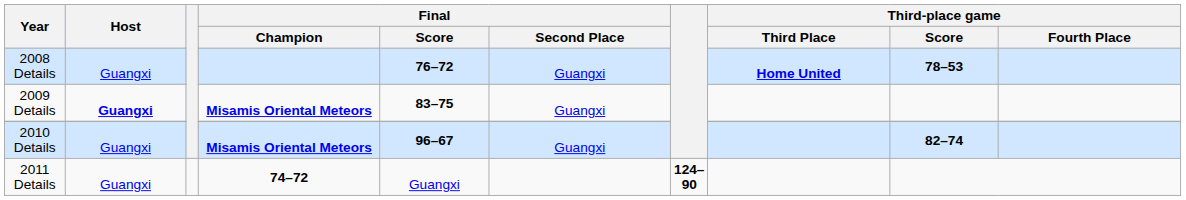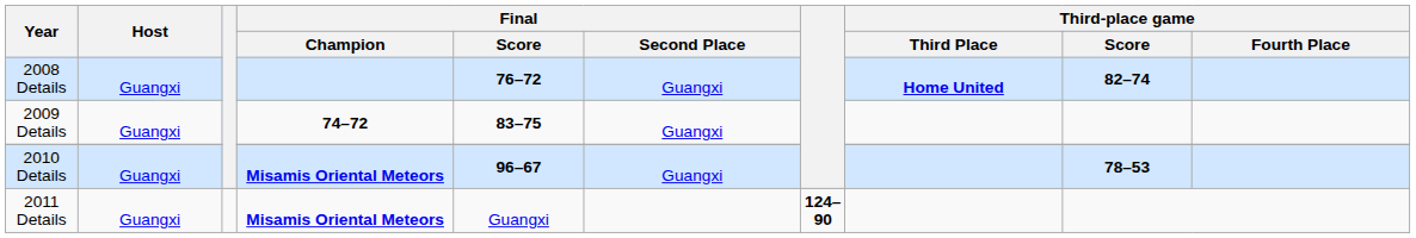 <table class="wikitable" style="font-size:90%; width: 98%; text-align: center;">
 <tr bgcolor=#C1D8FF>
 <th rowspan=2 width=5%>Year</th>
 <th rowspan=2 width=10%>Host</th>
 <th width=1% rowspan=6 bgcolor=ffffff></th>
 <th colspan=3>Final</th>
 <th width=1% rowspan=6 bgcolor=ffffff></th>
 <th colspan=3>Third-place game</th>
 </tr>
 <tr bgcolor=#EFEFEF>
 <th width=15%>Champion</th>
 <th width=9%>Score</th>
 <th width=15%>Second Place</th>
 <th width=15%>Third Place</th>
 <th width=9%>Score</th>
 <th width=15%>Fourth Place</th>
 </tr>
 <tr bgcolor=#D0E7FF>
 <td>2008 <br> Details</td>
 <td><br><a href='#'>Guangxi</a></td>
 <td><strong></strong></td>
 <td><strong>76–72 </strong></td>
 <td> <br> <a href='#'>Guangxi</a></td>
 <td><strong> <br> <a href='#'>Home United</a></strong></td>
-<td><strong>78–53</strong></td>
+<td><strong>82–74</strong></td>
 <td></td>
 </tr>
 <tr>
 <td>2009 <br> Details</td>
-<td><strong><br><a href='#'>Guangxi</a></strong></td>
-<td> <br> <strong><a href='#'>Misamis Oriental Meteors</a></strong></td>
+<td><br><a href='#'>Guangxi</a></td>
+<td><strong>74–72 </strong></td>
 <td><strong>83–75 </strong></td>
 <td> <br> <a href='#'>Guangxi</a></td>
 <td></td>
 <td></td>
 <td></td>
 </tr>
 <tr>
 </tr>
 <tr bgcolor=#D0E7FF>
 <td>2010 <br> Details</td>
 <td><br><a href='#'>Guangxi</a></td>
 <td> <br> <strong><a href='#'>Misamis Oriental Meteors</a></strong></td>
 <td><strong>96–67 </strong></td>
 <td> <br> <a href='#'>Guangxi</a></td>
 <td></td>
-<td><strong>82–74</strong></td>
+<td><strong>78–53</strong></td>
 <td></td>
 </tr>
 <tr>
 <td>2011 <br> Details</td>
 <td><br><a href='#'>Guangxi</a></td>
 <td><strong></strong></td>
-<td><strong>74–72 </strong></td>
+<td> <br> <strong><a href='#'>Misamis Oriental Meteors</a></strong></td>
 <td> <br> <a href='#'>Guangxi</a></td>
 <td></td>
 <td><strong>124–90</strong></td>
 <td></td>
 </tr>
 </table>
